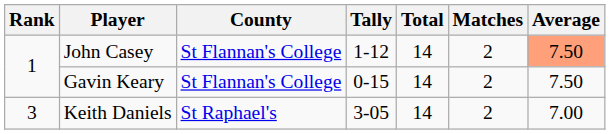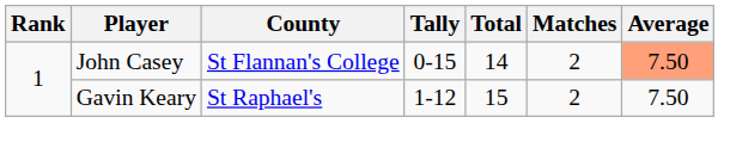 <table class="wikitable">
 <tr>
 <th>Rank</th>
 <th>Player</th>
 <th>County</th>
 <th>Tally</th>
 <th>Total</th>
 <th>Matches</th>
 <th>Average</th>
 </tr>
 <tr>
 <td rowspan=2 align=center>1</td>
 <td>John Casey</td>
 <td><a href='#'>St Flannan's College</a></td>
-<td align=center>1-12</td>
+<td align=center>0-15</td>
 <td align=center>14</td>
 <td align=center>2</td>
 <td align=center style="background: lightsalmon;">7.50</td>
 </tr>
 <tr>
 <td>Gavin Keary</td>
-<td><a href='#'>St Flannan's College</a></td>
-<td align=center>0-15</td>
-<td align=center>14</td>
+<td><a href='#'>St Raphael's</a></td>
+<td align=center>1-12</td>
+<td align=center>15</td>
 <td align=center>2</td>
 <td align=center>7.50</td>
 </tr>
-<tr>
-<td rowspan=1 align=center>3</td>
-<td>Keith Daniels</td>
-<td><a href='#'>St Raphael's</a></td>
-<td align=center>3-05</td>
-<td align=center>14</td>
-<td align=center>2</td>
-<td align=center>7.00</td>
-</tr>
 </table>
